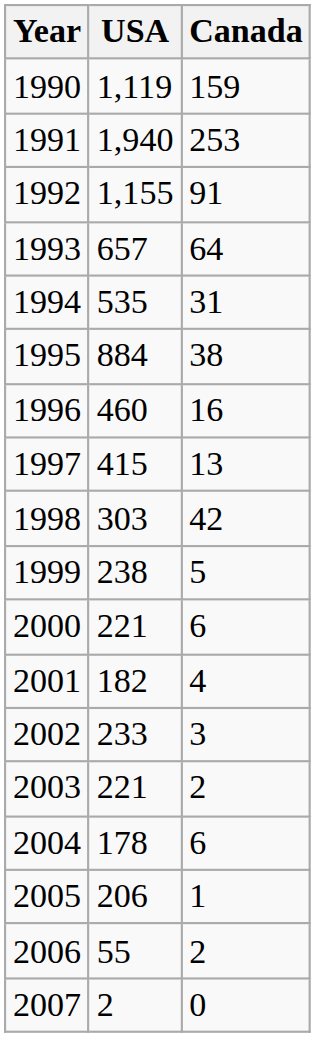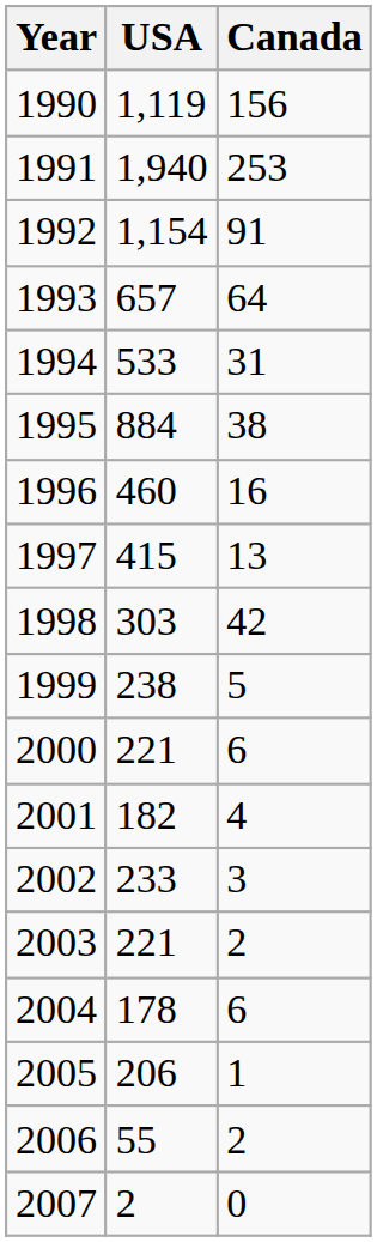 <table class="wikitable sortable">
 <tr>
 <th>Year</th>
 <th>USA</th>
 <th>Canada</th>
 </tr>
 <tr>
 <td>1990</td>
 <td>1,119</td>
-<td>159</td>
+<td>156</td>
 </tr>
 <tr>
 <td>1991</td>
 <td>1,940</td>
 <td>253</td>
 </tr>
 <tr>
 <td>1992</td>
-<td>1,155</td>
+<td>1,154</td>
 <td>91</td>
 </tr>
 <tr>
 <td>1993</td>
 <td>657</td>
 <td>64</td>
 </tr>
 <tr>
 <td>1994</td>
-<td>535</td>
+<td>533</td>
 <td>31</td>
 </tr>
 <tr>
 <td>1995</td>
 <td>884</td>
 <td>38</td>
 </tr>
 <tr>
 <td>1996</td>
 <td>460</td>
 <td>16</td>
 </tr>
 <tr>
 <td>1997</td>
 <td>415</td>
 <td>13</td>
 </tr>
 <tr>
 <td>1998</td>
 <td>303</td>
 <td>42</td>
 </tr>
 <tr>
 <td>1999</td>
 <td>238</td>
 <td>5</td>
 </tr>
 <tr>
 <td>2000</td>
 <td>221</td>
 <td>6</td>
 </tr>
 <tr>
 <td>2001</td>
 <td>182</td>
 <td>4</td>
 </tr>
 <tr>
 <td>2002</td>
 <td>233</td>
 <td>3</td>
 </tr>
 <tr>
 <td>2003</td>
 <td>221</td>
 <td>2</td>
 </tr>
 <tr>
 <td>2004</td>
 <td>178</td>
 <td>6</td>
 </tr>
 <tr>
 <td>2005</td>
 <td>206</td>
 <td>1</td>
 </tr>
 <tr>
 <td>2006</td>
 <td>55</td>
 <td>2</td>
 </tr>
 <tr>
 <td>2007</td>
 <td>2</td>
 <td>0</td>
 </tr>
 </table>
